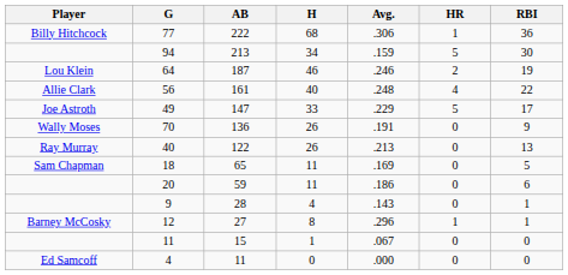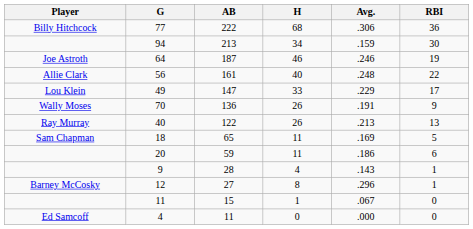 <table class="wikitable sortable">
 <tr>
 <th bgcolor="#DDDDFF" width="16%">Player</th>
 <th bgcolor="#DDDDFF" width="9%">G</th>
 <th bgcolor="#DDDDFF" width="9%">AB</th>
 <th bgcolor="#DDDDFF" width="9%">H</th>
 <th bgcolor="#DDDDFF" width="9%">Avg.</th>
-<th bgcolor="#DDDDFF" width="9%">HR</th>
 <th bgcolor="#DDDDFF" width="9%">RBI</th>
 </tr>
 <tr align="center">
 <td><a href='#'>Billy Hitchcock</a></td>
 <td>77</td>
 <td>222</td>
 <td>68</td>
 <td>.306</td>
-<td>1</td>
 <td>36</td>
 </tr>
 <tr align="center">
 <td></td>
 <td>94</td>
 <td>213</td>
 <td>34</td>
 <td>.159</td>
-<td>5</td>
 <td>30</td>
 </tr>
 <tr align="center">
-<td><a href='#'>Lou Klein</a></td>
+<td><a href='#'>Joe Astroth</a></td>
 <td>64</td>
 <td>187</td>
 <td>46</td>
 <td>.246</td>
-<td>2</td>
 <td>19</td>
 </tr>
 <tr align="center">
 <td><a href='#'>Allie Clark</a></td>
 <td>56</td>
 <td>161</td>
 <td>40</td>
 <td>.248</td>
-<td>4</td>
 <td>22</td>
 </tr>
 <tr align="center">
-<td><a href='#'>Joe Astroth</a></td>
+<td><a href='#'>Lou Klein</a></td>
 <td>49</td>
 <td>147</td>
 <td>33</td>
 <td>.229</td>
-<td>5</td>
 <td>17</td>
 </tr>
 <tr align="center">
 <td><a href='#'>Wally Moses</a></td>
 <td>70</td>
 <td>136</td>
 <td>26</td>
 <td>.191</td>
-<td>0</td>
 <td>9</td>
 </tr>
 <tr align="center">
 <td><a href='#'>Ray Murray</a></td>
 <td>40</td>
 <td>122</td>
 <td>26</td>
 <td>.213</td>
-<td>0</td>
 <td>13</td>
 </tr>
 <tr align="center">
 <td><a href='#'>Sam Chapman</a></td>
 <td>18</td>
 <td>65</td>
 <td>11</td>
 <td>.169</td>
-<td>0</td>
 <td>5</td>
 </tr>
 <tr align="center">
 <td></td>
 <td>20</td>
 <td>59</td>
 <td>11</td>
 <td>.186</td>
-<td>0</td>
 <td>6</td>
 </tr>
 <tr align="center">
 <td></td>
 <td>9</td>
 <td>28</td>
 <td>4</td>
 <td>.143</td>
-<td>0</td>
 <td>1</td>
 </tr>
 <tr align="center">
 <td><a href='#'>Barney McCosky</a></td>
 <td>12</td>
 <td>27</td>
 <td>8</td>
 <td>.296</td>
 <td>1</td>
-<td>1</td>
 </tr>
 <tr align="center">
 <td></td>
 <td>11</td>
 <td>15</td>
 <td>1</td>
 <td>.067</td>
-<td>0</td>
 <td>0</td>
 </tr>
 <tr align="center">
 <td><a href='#'>Ed Samcoff</a></td>
 <td>4</td>
 <td>11</td>
 <td>0</td>
 <td>.000</td>
 <td>0</td>
-<td>0</td>
 </tr>
 </table>
